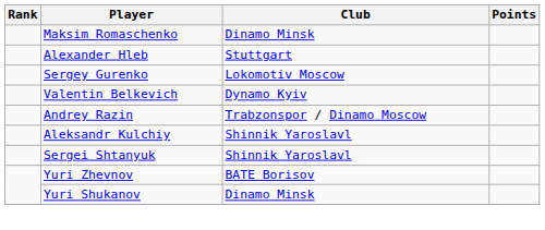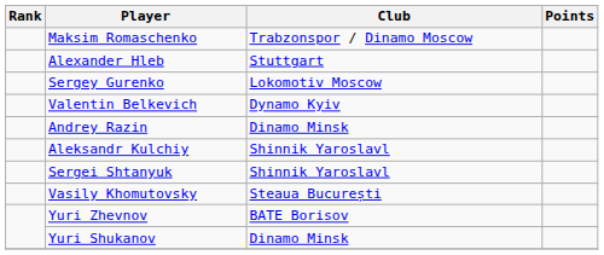 <table class="wikitable" style="font-size:95%;">
 <tr>
 <th>Rank</th>
 <th width="175pt">Player</th>
 <th width="260pt">Club</th>
 <th>Points</th>
 </tr>
 <tr>
 <td></td>
 <td><a href='#'>Maksim Romaschenko</a></td>
-<td> <a href='#'>Dinamo Minsk</a></td>
+<td> <a href='#'>Trabzonspor</a> /  <a href='#'>Dinamo Moscow</a></td>
 <td></td>
 </tr>
 <tr>
 <td></td>
 <td><a href='#'>Alexander Hleb</a></td>
 <td> <a href='#'>Stuttgart</a></td>
 <td></td>
 </tr>
 <tr>
 <td></td>
 <td><a href='#'>Sergey Gurenko</a></td>
 <td> <a href='#'>Lokomotiv Moscow</a></td>
 <td></td>
 </tr>
 <tr>
 <td></td>
 <td><a href='#'>Valentin Belkevich</a></td>
 <td> <a href='#'>Dynamo Kyiv</a></td>
 <td></td>
 </tr>
 <tr>
 <td></td>
 <td><a href='#'>Andrey Razin</a></td>
-<td> <a href='#'>Trabzonspor</a> /  <a href='#'>Dinamo Moscow</a></td>
+<td> <a href='#'>Dinamo Minsk</a></td>
 <td></td>
 </tr>
 <tr>
 <td></td>
 <td><a href='#'>Aleksandr Kulchiy</a></td>
 <td> <a href='#'>Shinnik Yaroslavl</a></td>
 <td></td>
 </tr>
 <tr>
 <td></td>
 <td><a href='#'>Sergei Shtanyuk</a></td>
 <td> <a href='#'>Shinnik Yaroslavl</a></td>
+<td></td>
+</tr>
+<tr>
+<td></td>
+<td><a href='#'>Vasily Khomutovsky</a></td>
+<td> <a href='#'>Steaua București</a></td>
 <td></td>
 </tr>
 <tr>
 <td rowspan="2"></td>
 <td><a href='#'>Yuri Zhevnov</a></td>
 <td> <a href='#'>BATE Borisov</a></td>
 <td></td>
 </tr>
 <tr>
 <td><a href='#'>Yuri Shukanov</a></td>
 <td> <a href='#'>Dinamo Minsk</a></td>
 <td></td>
 </tr>
 <tr>
 </tr>
 </table>
